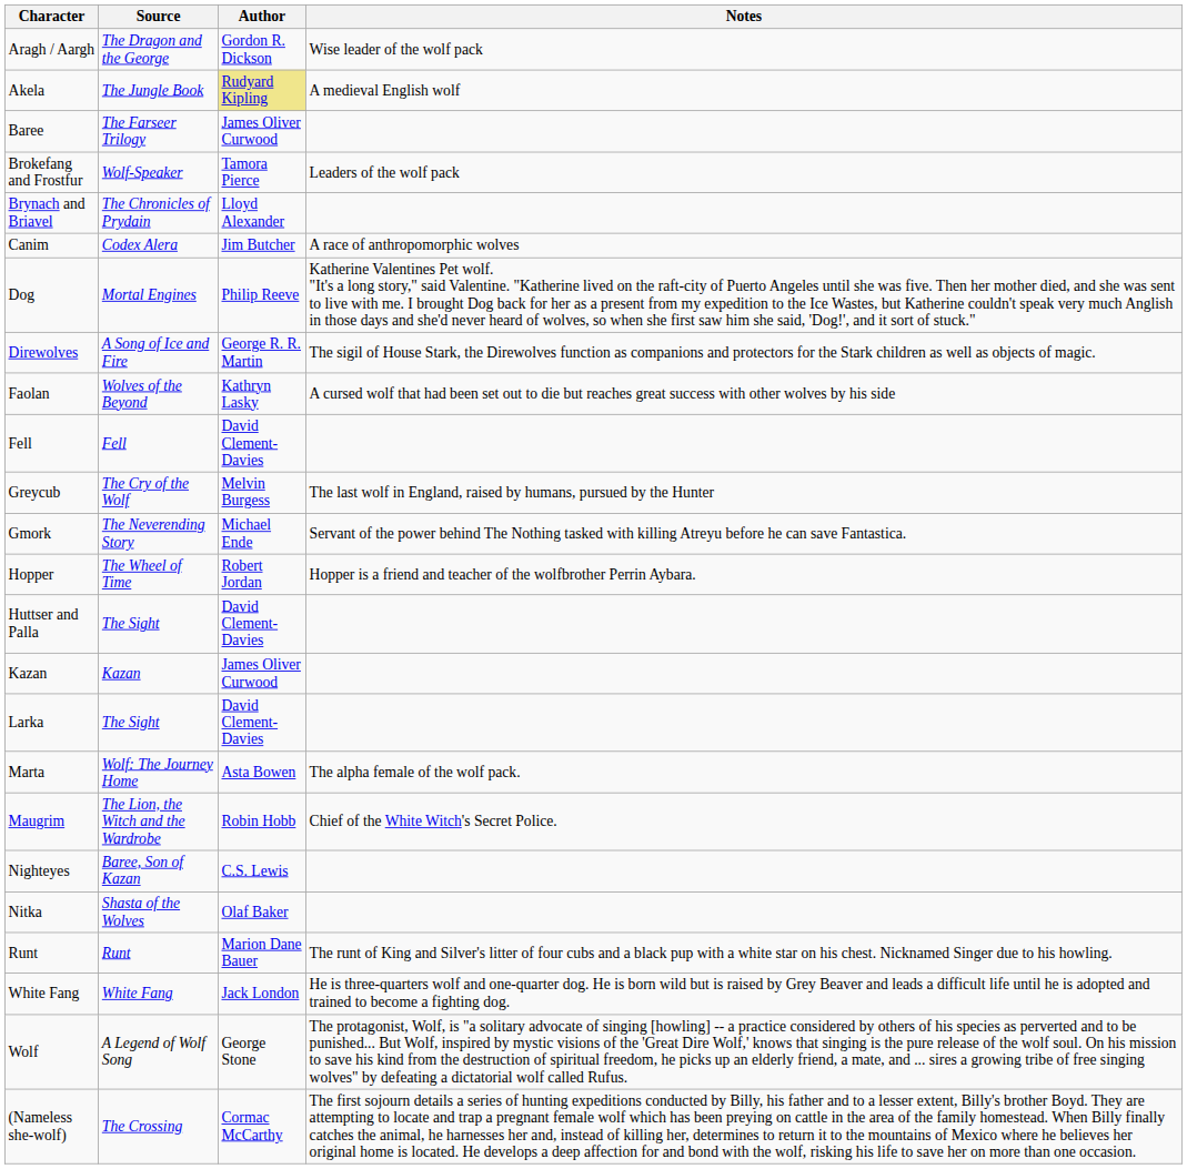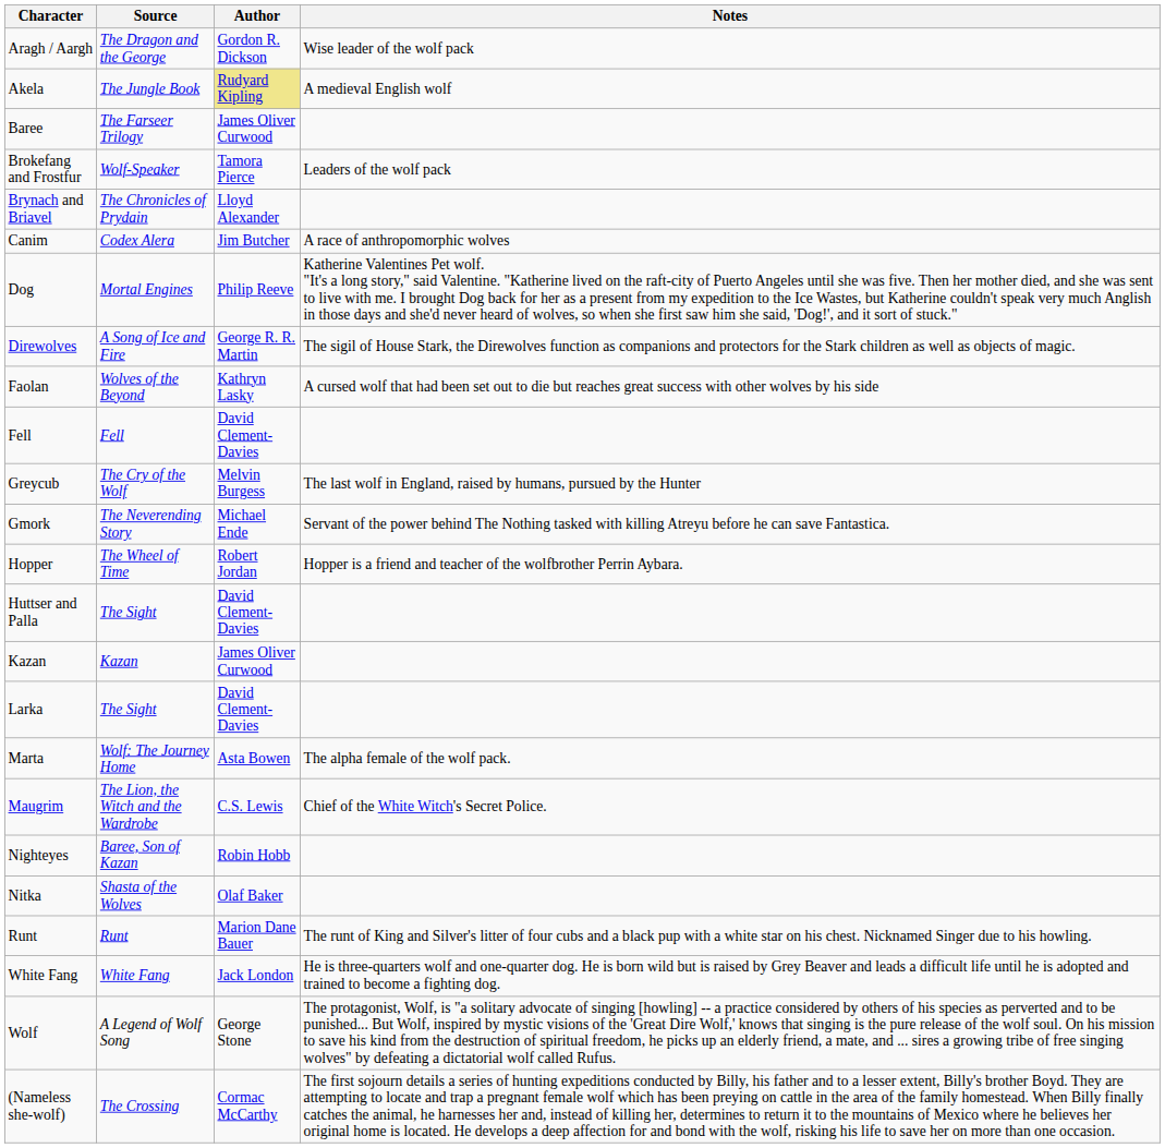 <table class="wikitable sortable">
 <tr>
 <th>Character</th>
 <th>Source</th>
 <th>Author</th>
 <th>Notes</th>
 </tr>
 <tr>
 <td>Aragh / Aargh</td>
 <td><em><a href='#'>The Dragon and the George</a></em></td>
 <td><a href='#'>Gordon R. Dickson</a></td>
 <td>Wise leader of the wolf pack</td>
 </tr>
 <tr>
 <td>Akela</td>
 <td><em><a href='#'>The Jungle Book</a></em></td>
 <td style="background: khaki;"><a href='#'>Rudyard Kipling</a></td>
 <td>A medieval English wolf</td>
 </tr>
 <tr>
 <td>Baree</td>
 <td><em><a href='#'>The Farseer Trilogy</a></em></td>
 <td><a href='#'>James Oliver Curwood</a></td>
 <td></td>
 </tr>
 <tr>
 <td>Brokefang and Frostfur</td>
 <td><em><a href='#'>Wolf-Speaker</a></em></td>
 <td><a href='#'>Tamora Pierce</a></td>
 <td>Leaders of the wolf pack</td>
 </tr>
 <tr>
 <td><a href='#'>Brynach</a> and <a href='#'>Briavel</a></td>
 <td><em><a href='#'>The Chronicles of Prydain</a></em></td>
 <td><a href='#'>Lloyd Alexander</a></td>
 <td></td>
 </tr>
 <tr>
 <td>Canim</td>
 <td><em><a href='#'>Codex Alera</a></em></td>
 <td><a href='#'>Jim Butcher</a></td>
 <td>A race of anthropomorphic wolves</td>
 </tr>
 <tr>
 <td>Dog</td>
 <td><em><a href='#'>Mortal Engines</a></em></td>
 <td><a href='#'>Philip Reeve</a></td>
 <td>Katherine Valentines Pet wolf.<br>"It's a long story," said Valentine. "Katherine lived on the raft-city of Puerto Angeles until she was five. Then her mother died, and she was sent to live with me. I brought Dog back for her as a present from my expedition to the Ice Wastes, but Katherine couldn't speak very much Anglish in those days and she'd never heard of wolves, so when she first saw him she said, 'Dog!', and it sort of stuck."</td>
 </tr>
 <tr>
 <td><a href='#'>Direwolves</a></td>
 <td><em><a href='#'>A Song of Ice and Fire</a></em></td>
 <td><a href='#'>George R. R. Martin</a></td>
 <td>The sigil of House Stark, the Direwolves function as companions and protectors for the Stark children as well as objects of magic.</td>
 </tr>
 <tr>
 <td>Faolan</td>
 <td><em><a href='#'>Wolves of the Beyond</a></em></td>
 <td><a href='#'>Kathryn Lasky</a></td>
 <td>A cursed wolf that had been set out to die but reaches great success with other wolves by his side</td>
 </tr>
 <tr>
 <td>Fell</td>
 <td><em><a href='#'>Fell</a></em></td>
 <td><a href='#'>David Clement-Davies</a></td>
 <td></td>
 </tr>
 <tr>
 <td>Greycub</td>
 <td><em><a href='#'>The Cry of the Wolf</a></em></td>
 <td><a href='#'>Melvin Burgess</a></td>
 <td>The last wolf in England, raised by humans, pursued by the Hunter</td>
 </tr>
 <tr>
 <td>Gmork</td>
 <td><em><a href='#'>The Neverending Story</a></em></td>
 <td><a href='#'>Michael Ende</a></td>
 <td>Servant of the power behind The Nothing tasked with killing Atreyu before he can save Fantastica.</td>
 </tr>
 <tr>
 <td>Hopper</td>
 <td><em><a href='#'>The Wheel of Time</a></em></td>
 <td><a href='#'>Robert Jordan</a></td>
 <td>Hopper is a friend and teacher of the wolfbrother Perrin Aybara.</td>
 </tr>
 <tr>
 <td>Huttser and Palla</td>
 <td><em><a href='#'>The Sight</a></em></td>
 <td><a href='#'>David Clement-Davies</a></td>
 <td></td>
 </tr>
 <tr>
 <td>Kazan</td>
 <td><em><a href='#'>Kazan</a></em></td>
 <td><a href='#'>James Oliver Curwood</a></td>
 <td></td>
 </tr>
 <tr>
 <td>Larka</td>
 <td><em><a href='#'>The Sight</a></em></td>
 <td><a href='#'>David Clement-Davies</a></td>
 <td></td>
 </tr>
 <tr>
 <td>Marta</td>
 <td><em><a href='#'>Wolf: The Journey Home</a></em></td>
 <td><a href='#'>Asta Bowen</a></td>
 <td>The alpha female of the wolf pack.</td>
 </tr>
 <tr>
 <td><a href='#'>Maugrim</a></td>
 <td><em><a href='#'>The Lion, the Witch and the Wardrobe</a></em></td>
-<td><a href='#'>Robin Hobb</a></td>
+<td><a href='#'>C.S. Lewis</a></td>
 <td>Chief of the <a href='#'>White Witch</a>'s Secret Police.</td>
 </tr>
 <tr>
 <td>Nighteyes</td>
 <td><em><a href='#'>Baree, Son of Kazan</a></em></td>
-<td><a href='#'>C.S. Lewis</a></td>
+<td><a href='#'>Robin Hobb</a></td>
 <td></td>
 </tr>
 <tr>
 <td>Nitka</td>
 <td><em><a href='#'>Shasta of the Wolves</a></em></td>
 <td><a href='#'>Olaf Baker</a></td>
 <td></td>
 </tr>
 <tr>
 <td>Runt</td>
 <td><em><a href='#'>Runt</a></em></td>
 <td><a href='#'>Marion Dane Bauer</a></td>
 <td>The runt of King and Silver's litter of four cubs and a black pup with a white star on his chest. Nicknamed Singer due to his howling.</td>
 </tr>
 <tr>
 <td>White Fang</td>
 <td><em><a href='#'>White Fang</a></em></td>
 <td><a href='#'>Jack London</a></td>
 <td>He is three-quarters wolf and one-quarter dog. He is born wild but is raised by Grey Beaver and leads a difficult life until he is adopted and trained to become a fighting dog.</td>
 </tr>
 <tr>
 <td>Wolf</td>
 <td><em>A Legend of Wolf Song</em></td>
 <td>George Stone</td>
 <td>The protagonist, Wolf, is "a solitary advocate of singing [howling] -- a practice considered by others of his species as perverted and to be punished... But Wolf, inspired by mystic visions of the 'Great Dire Wolf,' knows that singing is the pure release of the wolf soul. On his mission to save his kind from the destruction of spiritual freedom, he picks up an elderly friend, a mate, and ... sires a growing tribe of free singing wolves" by defeating a dictatorial wolf called Rufus.</td>
 </tr>
 <tr>
 <td>(Nameless she-wolf)</td>
 <td><em><a href='#'>The Crossing</a></em></td>
 <td><a href='#'>Cormac McCarthy</a></td>
 <td>The first sojourn details a series of hunting expeditions conducted by Billy, his father and to a lesser extent, Billy's brother Boyd. They are attempting to locate and trap a pregnant female wolf which has been preying on cattle in the area of the family homestead. When Billy finally catches the animal, he harnesses her and, instead of killing her, determines to return it to the mountains of Mexico where he believes her original home is located. He develops a deep affection for and bond with the wolf, risking his life to save her on more than one occasion.</td>
 </tr>
 </table>
